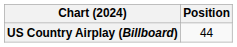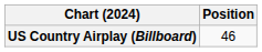 <table class="wikitable sortable plainrowheaders" style="text-align:center">
 <tr>
 <th scope="col">Chart (2024)</th>
 <th scope="col">Position</th>
 </tr>
 <tr>
 <th scope="row">US Country Airplay (<em>Billboard</em>)</th>
-<td>44</td>
+<td>46</td>
 </tr>
 </table>
